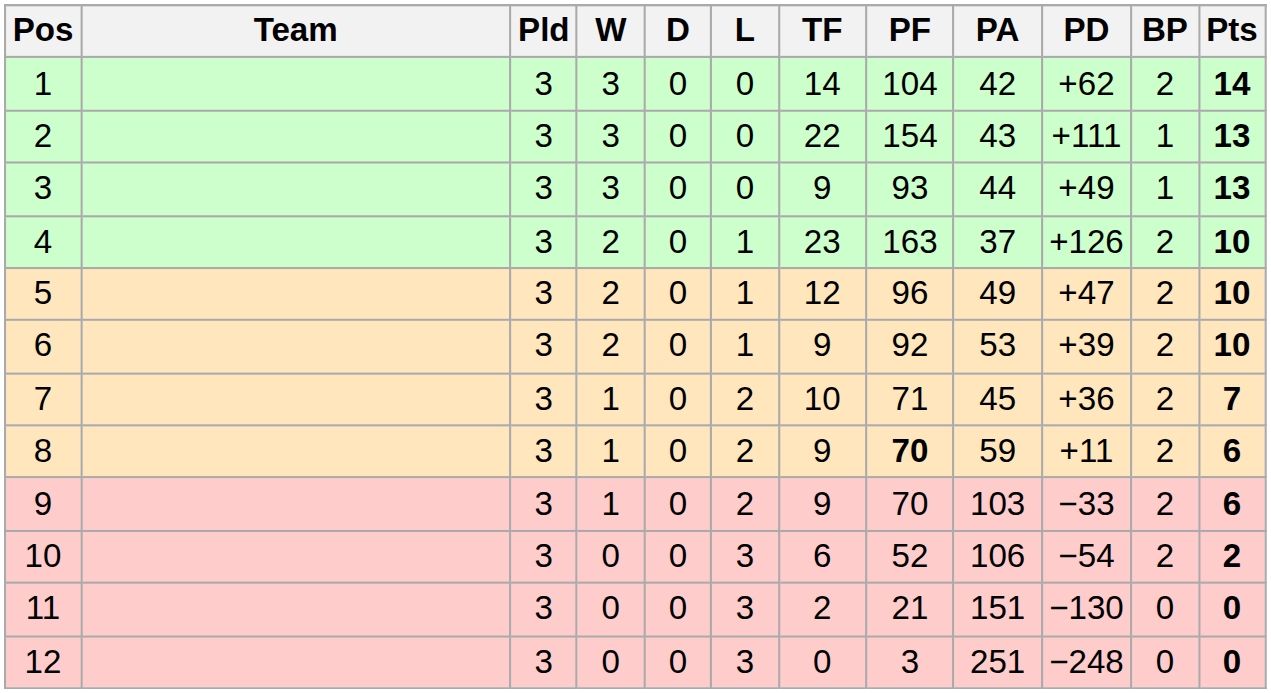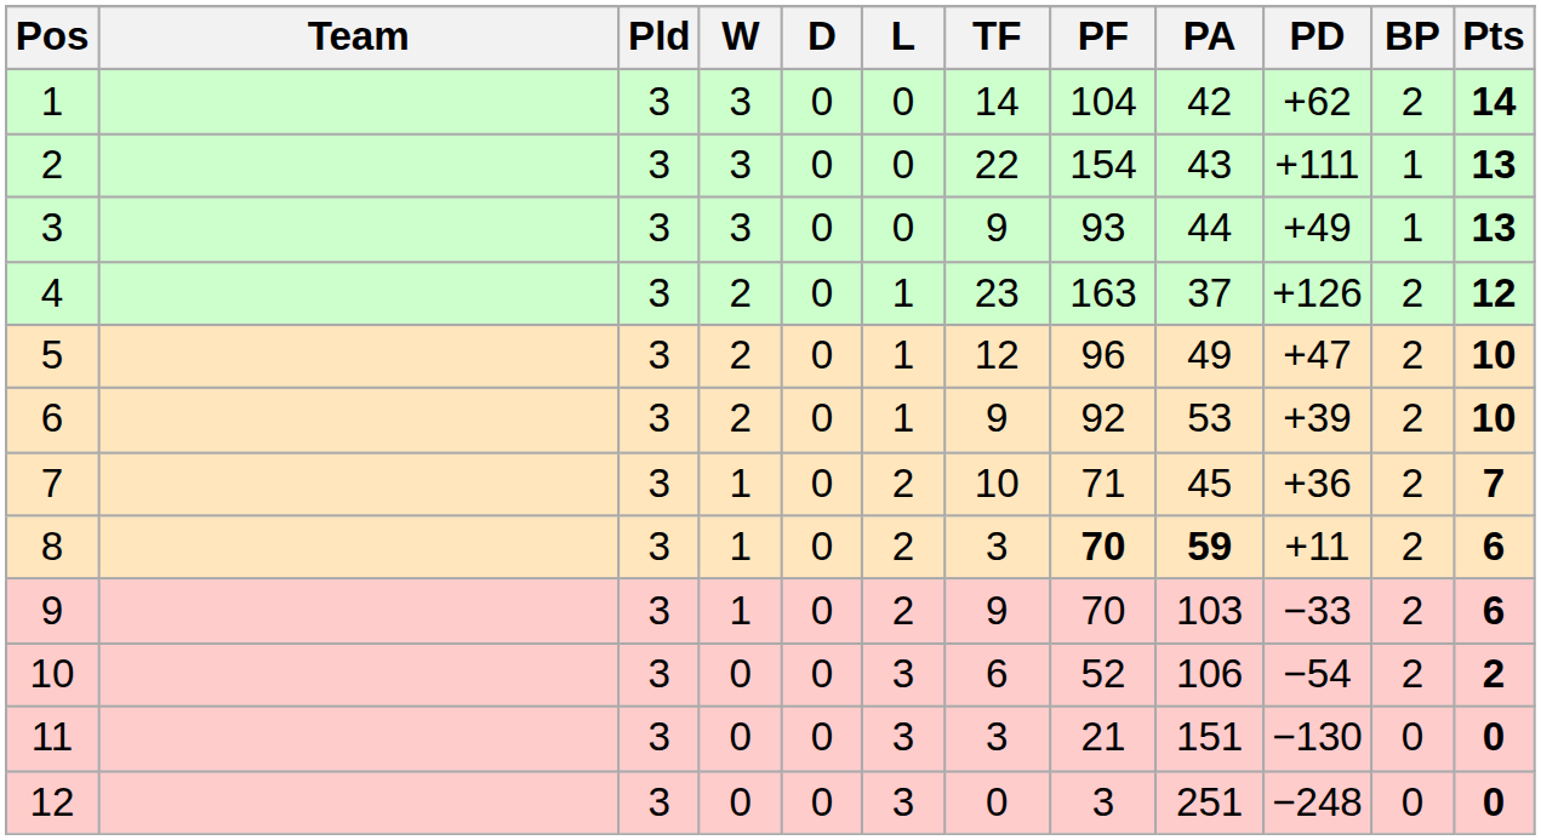 <table class="wikitable" style="float:left;margin-right:15px;text-align:center">
 <tr>
 </tr>
 <tr>
 <th style="width:25px">Pos</th>
 <th style="width:200px">Team</th>
 <th style="width:25px">Pld</th>
 <th style="width:25px">W</th>
 <th style="width:25px">D</th>
 <th style="width:25px">L</th>
 <th style="width:35px">TF</th>
 <th style="width:35px">PF</th>
 <th style="width:35px">PA</th>
 <th style="width:28px">PD</th>
 <th style="width:25px">BP</th>
 <th style="width:25px">Pts</th>
 </tr>
 <tr style="background:#ccffcc">
 <td>1</td>
 <td align=left></td>
 <td>3</td>
 <td>3</td>
 <td>0</td>
 <td>0</td>
 <td>14</td>
 <td>104</td>
 <td>42</td>
 <td>+62</td>
 <td>2</td>
 <td><strong>14</strong></td>
 </tr>
 <tr style="background:#ccffcc">
 <td>2</td>
 <td align=left></td>
 <td>3</td>
 <td>3</td>
 <td>0</td>
 <td>0</td>
 <td>22</td>
 <td>154</td>
 <td>43</td>
 <td>+111</td>
 <td>1</td>
 <td><strong>13</strong></td>
 </tr>
 <tr style="background:#ccffcc">
 <td>3</td>
 <td align=left></td>
 <td>3</td>
 <td>3</td>
 <td>0</td>
 <td>0</td>
 <td>9</td>
 <td>93</td>
 <td>44</td>
 <td>+49</td>
 <td>1</td>
 <td><strong>13</strong></td>
 </tr>
 <tr style="background:#ccffcc">
 <td>4</td>
 <td align=left></td>
 <td>3</td>
 <td>2</td>
 <td>0</td>
 <td>1</td>
 <td>23</td>
 <td>163</td>
 <td>37</td>
 <td>+126</td>
 <td>2</td>
-<td><strong>10</strong></td>
+<td><strong>12</strong></td>
 </tr>
 <tr style="background:#ffe6bd">
 <td>5</td>
 <td align=left></td>
 <td>3</td>
 <td>2</td>
 <td>0</td>
 <td>1</td>
 <td>12</td>
 <td>96</td>
 <td>49</td>
 <td>+47</td>
 <td>2</td>
 <td><strong>10</strong></td>
 </tr>
 <tr style="background:#ffe6bd">
 <td>6</td>
 <td align=left></td>
 <td>3</td>
 <td>2</td>
 <td>0</td>
 <td>1</td>
 <td>9</td>
 <td>92</td>
 <td>53</td>
 <td>+39</td>
 <td>2</td>
 <td><strong>10</strong></td>
 </tr>
 <tr style="background:#ffe6bd">
 <td>7</td>
 <td align=left></td>
 <td>3</td>
 <td>1</td>
 <td>0</td>
 <td>2</td>
 <td>10</td>
 <td>71</td>
 <td>45</td>
 <td>+36</td>
 <td>2</td>
 <td><strong>7</strong></td>
 </tr>
 <tr style="background:#ffe6bd">
 <td>8</td>
 <td align=left></td>
 <td>3</td>
 <td>1</td>
 <td>0</td>
 <td>2</td>
-<td>9</td>
+<td>3</td>
 <td><strong>70</strong></td>
-<td>59</td>
+<td><strong>59</strong></td>
 <td>+11</td>
 <td>2</td>
 <td><strong>6</strong></td>
 </tr>
 <tr style="background:#ffcccc">
 <td>9</td>
 <td align=left></td>
 <td>3</td>
 <td>1</td>
 <td>0</td>
 <td>2</td>
 <td>9</td>
 <td>70</td>
 <td>103</td>
 <td>−33</td>
 <td>2</td>
 <td><strong>6</strong></td>
 </tr>
 <tr style="background:#ffcccc">
 <td>10</td>
 <td align=left></td>
 <td>3</td>
 <td>0</td>
 <td>0</td>
 <td>3</td>
 <td>6</td>
 <td>52</td>
 <td>106</td>
 <td>−54</td>
 <td>2</td>
 <td><strong>2</strong></td>
 </tr>
 <tr style="background:#ffcccc">
 <td>11</td>
 <td align=left></td>
 <td>3</td>
 <td>0</td>
 <td>0</td>
 <td>3</td>
-<td>2</td>
+<td>3</td>
 <td>21</td>
 <td>151</td>
 <td>−130</td>
 <td>0</td>
 <td><strong>0</strong></td>
 </tr>
 <tr style="background:#ffcccc">
 <td>12</td>
 <td align=left></td>
 <td>3</td>
 <td>0</td>
 <td>0</td>
 <td>3</td>
 <td>0</td>
 <td>3</td>
 <td>251</td>
 <td>−248</td>
 <td>0</td>
 <td><strong>0</strong></td>
 </tr>
 </table>
